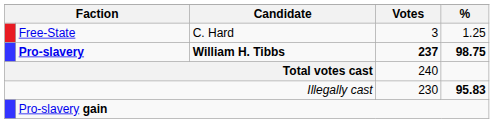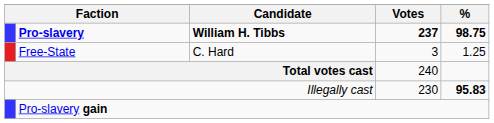 <table class="wikitable plainrowheaders" style="text-align:center;">
 <tr>
 </tr>
 <tr>
 <th scope="col" colspan="2" style="width: 15em">Faction</th>
 <th scope="col" style="width: 15em">Candidate</th>
 <th scope="col" style="width: 5em">Votes</th>
 <th scope="col" style="width: 3.5em">%</th>
 </tr>
 <tr>
+<td style="width: 0.5em; background-color:#3333FF"></td>
+<td style="text-align: left"><strong><a href='#'>Pro-slavery</a></strong></td>
+<td style="text-align: left"><strong>William H. Tibbs</strong></td>
+<td style="text-align: right; margin-right: 0.5em"><strong>237</strong></td>
+<td style="text-align: right; margin-right: 0.5em"><strong>98.75</strong></td>
+</tr>
+<tr>
 <td style="width: 0.5em; background-color:#E81B23"></td>
 <td style="text-align: left"><a href='#'>Free-State</a></td>
 <td style="text-align: left">C. Hard</td>
 <td style="text-align: right; margin-right: 0.5em">3</td>
 <td style="text-align: right; margin-right: 0.5em">1.25</td>
-</tr>
-<tr>
-<td style="width: 0.5em; background-color:#3333FF"></td>
-<td style="text-align: left"><strong><a href='#'>Pro-slavery</a></strong></td>
-<td style="text-align: left"><strong>William H. Tibbs</strong></td>
-<td style="text-align: right; margin-right: 0.5em"><strong>237</strong></td>
-<td style="text-align: right; margin-right: 0.5em"><strong>98.75</strong></td>
 </tr>
 <tr>
 <th colspan="3" style="text-align:right;">Total votes cast</th>
 <td style="text-align:right;">240</td>
 <td style="text-align:right;"></td>
 </tr>
 <tr>
 <td colspan="3" style="text-align:right;"><em>Illegally cast</em></td>
 <td style="text-align:right;">230</td>
 <td style="text-align:right;"><strong>95.83</strong></td>
 </tr>
 <tr>
 <td style="width: 0.5em; background-color:#3333FF"></td>
 <td colspan="4" style="text-align:left;"><a href='#'>Pro-slavery</a> <strong>gain</strong></td>
 </tr>
 </table>
